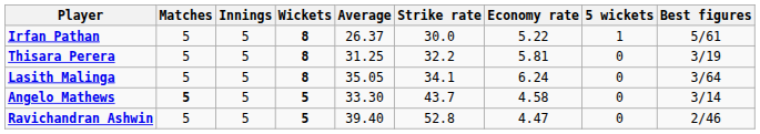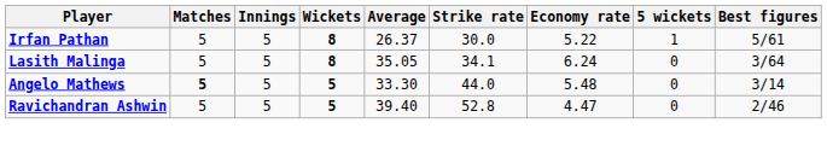 <table class="wikitable" style="text-align:center">
 <tr>
 <th scope="col">Player</th>
 <th scope="col">Matches</th>
 <th scope="col">Innings</th>
 <th scope="col">Wickets</th>
 <th scope="col">Average</th>
 <th scope="col">Strike rate</th>
 <th scope="col">Economy rate</th>
 <th scope="col">5 wickets</th>
 <th scope="col">Best figures</th>
 </tr>
 <tr>
 <td align="left"><strong> <a href='#'>Irfan Pathan</a></strong></td>
 <td>5</td>
 <td>5</td>
 <td><strong>8</strong></td>
 <td>26.37</td>
 <td>30.0</td>
 <td>5.22</td>
 <td>1</td>
 <td>5/61</td>
 </tr>
 <tr>
-<td align="left"><strong> <a href='#'>Thisara Perera</a></strong></td>
-<td>5</td>
-<td>5</td>
-<td><strong>8</strong></td>
-<td>31.25</td>
-<td>32.2</td>
-<td>5.81</td>
-<td>0</td>
-<td>3/19</td>
-</tr>
-<tr>
 <td align="left"><strong> <a href='#'>Lasith Malinga</a></strong></td>
 <td>5</td>
 <td>5</td>
 <td><strong>8</strong></td>
 <td>35.05</td>
 <td>34.1</td>
 <td>6.24</td>
 <td>0</td>
 <td>3/64</td>
 </tr>
 <tr>
 <td align="left"><strong> <a href='#'>Angelo Mathews</a></strong></td>
 <td><strong>5</strong></td>
 <td>5</td>
 <td><strong>5</strong></td>
 <td>33.30</td>
-<td>43.7</td>
-<td>4.58</td>
+<td>44.0</td>
+<td>5.48</td>
 <td>0</td>
 <td>3/14</td>
 </tr>
 <tr>
 <td align="left"><strong> <a href='#'>Ravichandran Ashwin</a></strong></td>
 <td>5</td>
 <td>5</td>
 <td><strong>5</strong></td>
 <td>39.40</td>
 <td>52.8</td>
 <td>4.47</td>
 <td>0</td>
 <td>2/46</td>
 </tr>
 </table>
